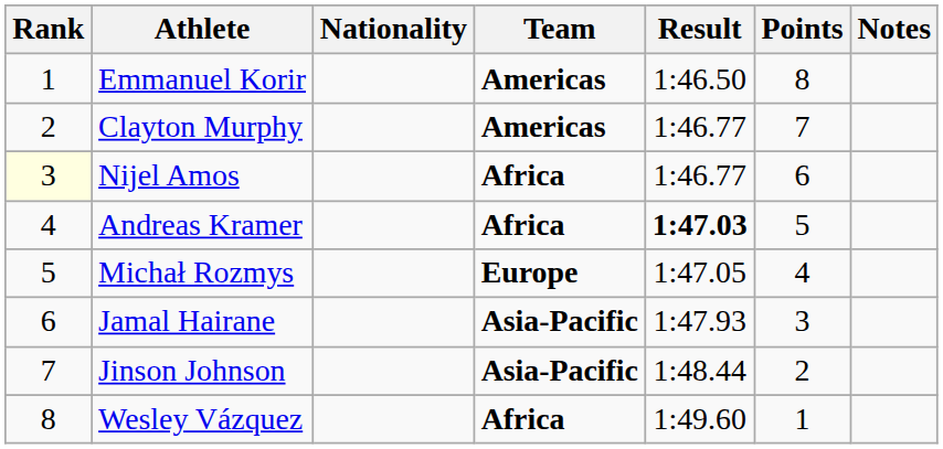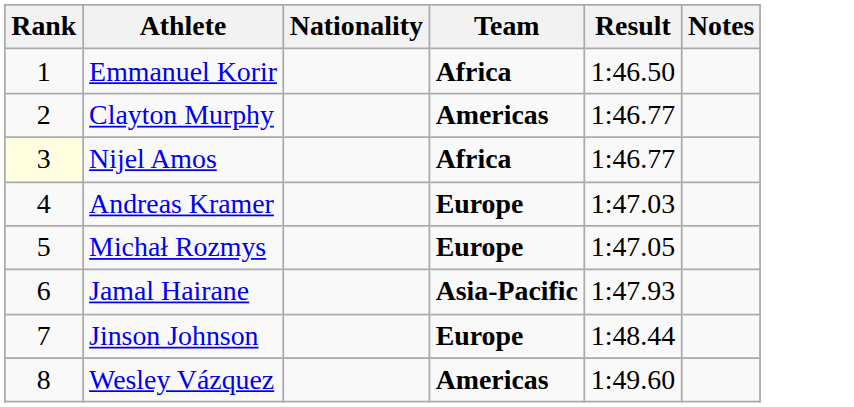 <table class="wikitable sortable" style="text-align:center">
 <tr>
 <th>Rank</th>
 <th>Athlete</th>
 <th>Nationality</th>
 <th>Team</th>
 <th>Result</th>
-<th>Points</th>
 <th>Notes</th>
 </tr>
 <tr>
 <td>1</td>
 <td align="left"><a href='#'>Emmanuel Korir</a></td>
 <td align=left></td>
-<td align=left><strong>Americas</strong></td>
+<td align=left><strong>Africa</strong></td>
 <td>1:46.50</td>
-<td>8</td>
 <td></td>
 </tr>
 <tr>
 <td>2</td>
 <td align="left"><a href='#'>Clayton Murphy</a></td>
 <td align=left></td>
 <td align=left><strong>Americas</strong></td>
 <td>1:46.77</td>
-<td>7</td>
 <td></td>
 </tr>
 <tr>
 <td style="background: lightyellow;">3</td>
 <td align="left"><a href='#'>Nijel Amos</a></td>
 <td align=left></td>
 <td align=left><strong>Africa</strong></td>
 <td>1:46.77</td>
-<td>6</td>
 <td></td>
 </tr>
 <tr>
 <td>4</td>
 <td align="left"><a href='#'>Andreas Kramer</a></td>
 <td align=left></td>
-<td align=left><strong>Africa</strong></td>
-<td><strong>1:47.03</strong></td>
-<td>5</td>
+<td align=left><strong>Europe</strong></td>
+<td>1:47.03</td>
 <td></td>
 </tr>
 <tr>
 <td>5</td>
 <td align="left"><a href='#'>Michał Rozmys</a></td>
 <td align=left></td>
 <td align=left><strong>Europe</strong></td>
 <td>1:47.05</td>
-<td>4</td>
 <td></td>
 </tr>
 <tr>
 <td>6</td>
 <td align="left"><a href='#'>Jamal Hairane</a></td>
 <td align=left></td>
 <td align=left><strong>Asia-Pacific</strong></td>
 <td>1:47.93</td>
-<td>3</td>
 <td></td>
 </tr>
 <tr>
 <td>7</td>
 <td align="left"><a href='#'>Jinson Johnson</a></td>
 <td align=left></td>
-<td align=left><strong>Asia-Pacific</strong></td>
+<td align=left><strong>Europe</strong></td>
 <td>1:48.44</td>
-<td>2</td>
 <td></td>
 </tr>
 <tr>
 <td>8</td>
 <td align="left"><a href='#'>Wesley Vázquez</a></td>
 <td align=left></td>
-<td align=left><strong>Africa</strong></td>
+<td align=left><strong>Americas</strong></td>
 <td>1:49.60</td>
-<td>1</td>
 <td></td>
 </tr>
 </table>
